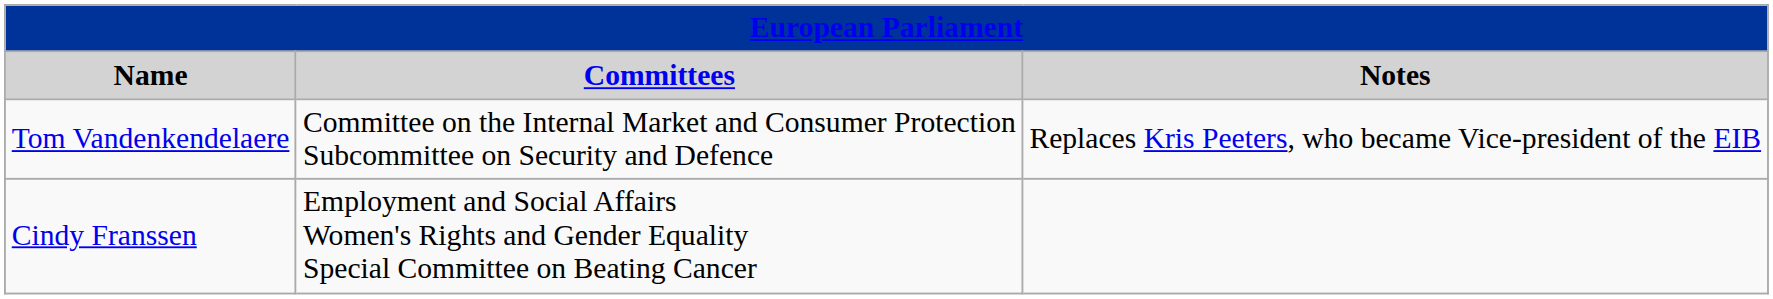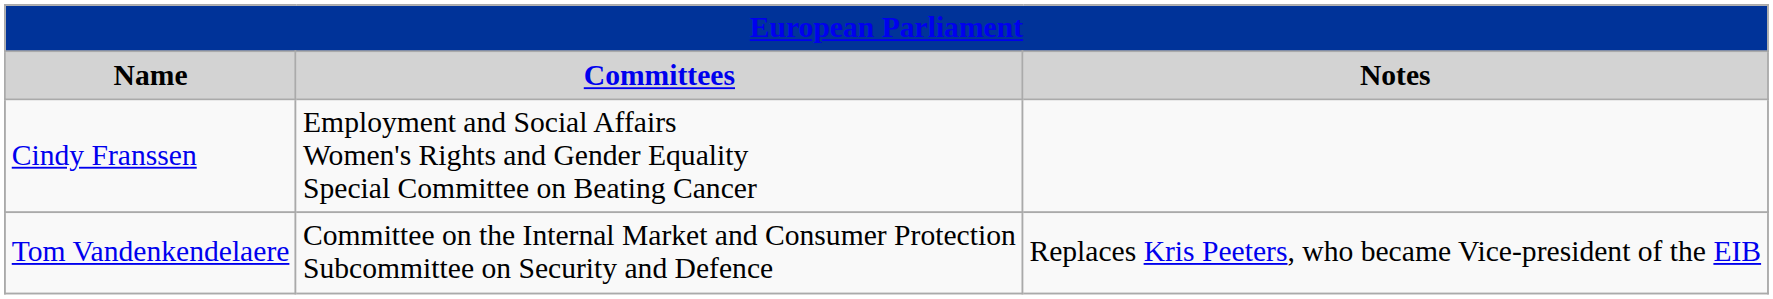 <table class="wikitable">
 <tr>
 <th style="background: #003399;" colspan="3"><a href='#'><span>European Parliament</span></a></th>
 </tr>
 <tr>
 <th style="background:LightGrey;">Name</th>
 <th style="background:LightGrey;"><a href='#'>Committees</a></th>
 <th style="background:LightGrey;">Notes</th>
 </tr>
 <tr>
+<td><a href='#'>Cindy Franssen</a></td>
+<td>Employment and Social Affairs<br>Women's Rights and Gender Equality<br>Special Committee on Beating Cancer</td>
+<td></td>
+</tr>
+<tr>
 <td><a href='#'>Tom Vandenkendelaere</a></td>
 <td>Committee on the Internal Market and Consumer Protection<br>Subcommittee on Security and Defence</td>
 <td>Replaces <a href='#'>Kris Peeters</a>, who became Vice-president of the <a href='#'>EIB</a></td>
 </tr>
-<tr>
-<td><a href='#'>Cindy Franssen</a></td>
-<td>Employment and Social Affairs<br>Women's Rights and Gender Equality<br>Special Committee on Beating Cancer</td>
-<td></td>
-</tr>
 </table>
